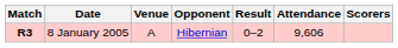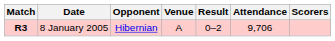 <table class="wikitable" style="font-size:100%; text-align:center">
 <tr>
 <th>Match</th>
 <th>Date</th>
+<th>Opponent</th>
 <th>Venue</th>
-<th>Opponent</th>
 <th>Result</th>
 <th>Attendance</th>
 <th>Scorers</th>
 </tr>
 <tr style="background: #FFCCCC;">
 <td><strong>R3</strong></td>
 <td>8 January 2005</td>
+<td><a href='#'>Hibernian</a></td>
 <td>A</td>
-<td><a href='#'>Hibernian</a></td>
 <td>0–2</td>
-<td>9,606</td>
+<td>9,706</td>
 <td></td>
 </tr>
 </table>
